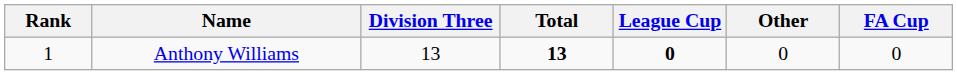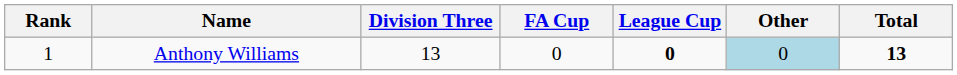 <table class="wikitable" style="font-size: 95%; text-align: center;">
 <tr>
 <th width=60>Rank</th>
 <th width=200>Name</th>
 <th width=100><a href='#'>Division Three</a></th>
-<th width=80><strong>Total</strong></th>
+<th width=80><a href='#'>FA Cup</a></th>
 <th width=80><a href='#'>League Cup</a></th>
 <th width=80>Other</th>
-<th width=80><a href='#'>FA Cup</a></th>
+<th width=80><strong>Total</strong></th>
 </tr>
 <tr>
 <td>1</td>
 <td><a href='#'>Anthony Williams</a></td>
 <td>13</td>
+<td>0</td>
+<td><strong>0</strong></td>
+<td style="background: lightblue;">0</td>
 <td><strong>13</strong></td>
-<td><strong>0</strong></td>
-<td>0</td>
-<td>0</td>
 </tr>
 </table>
